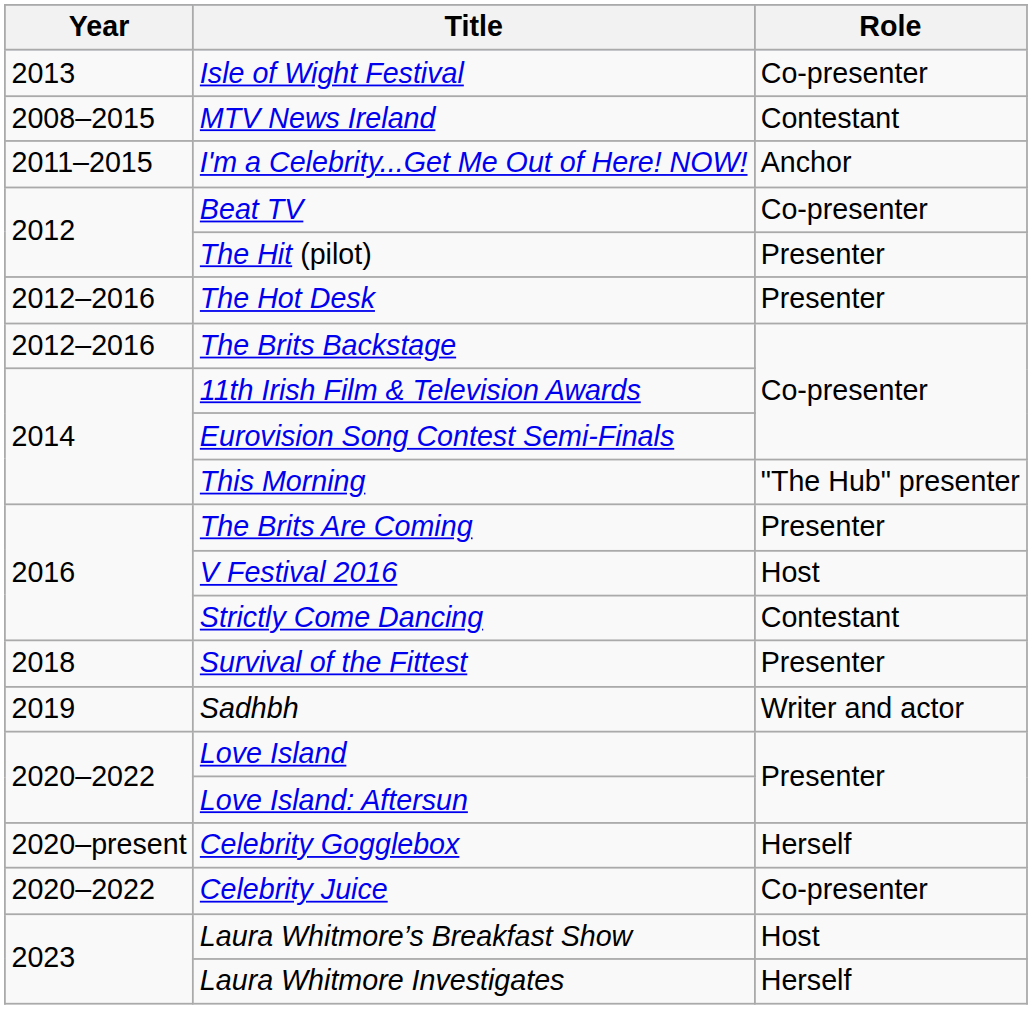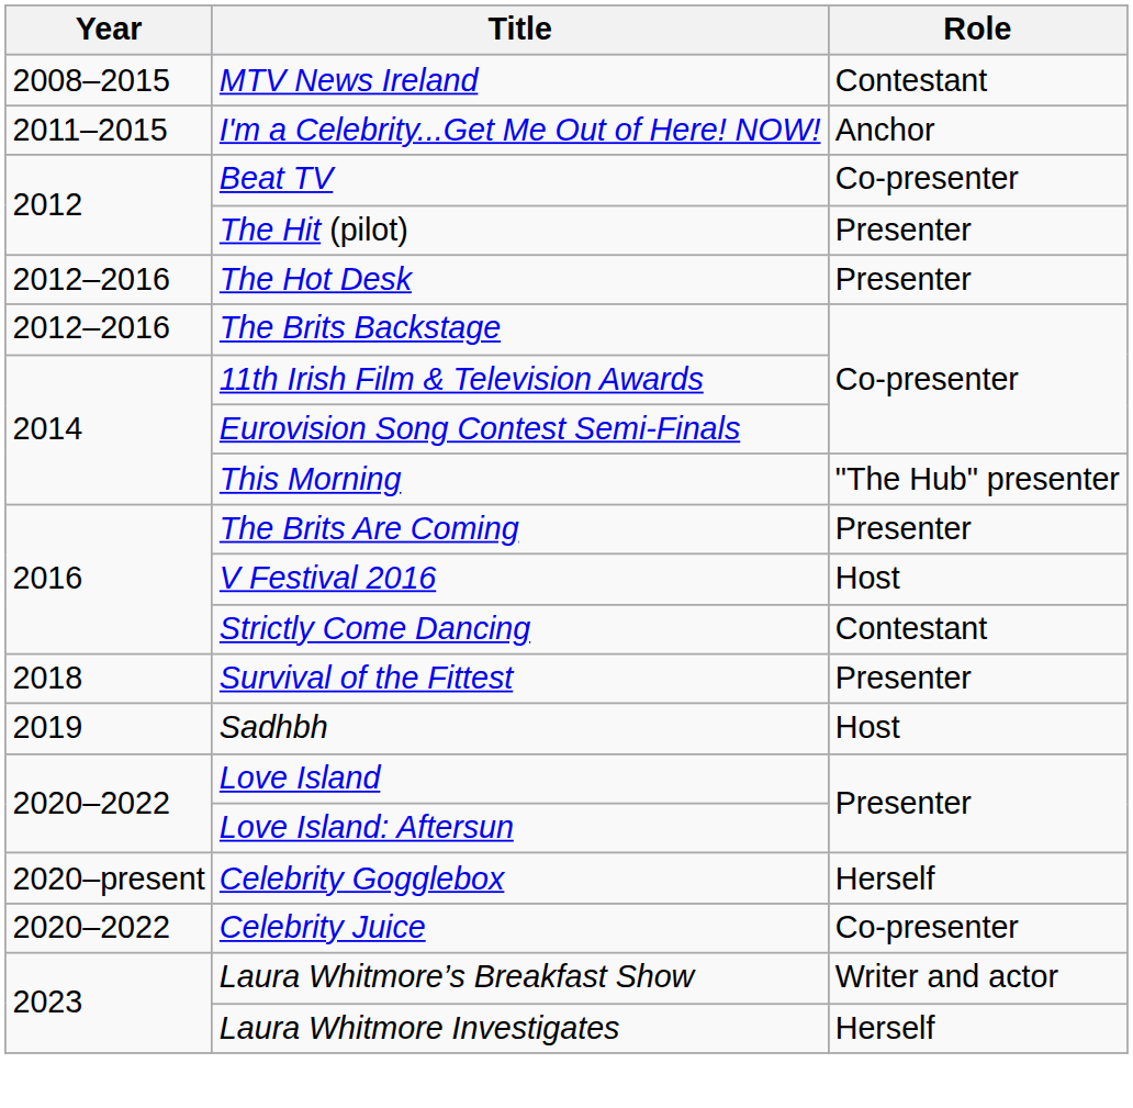 <table class="wikitable">
 <tr style="background:#b0c4de; text-align:center;">
 <th>Year</th>
 <th>Title</th>
 <th>Role</th>
-</tr>
-<tr>
-<td>2013</td>
-<td><em><a href='#'>Isle of Wight Festival</a></em></td>
-<td>Co-presenter</td>
 </tr>
 <tr>
 <td>2008–2015</td>
 <td><em><a href='#'>MTV News Ireland</a></em></td>
 <td>Contestant </td>
 </tr>
 <tr>
 <td>2011–2015</td>
 <td><em><a href='#'>I'm a Celebrity...Get Me Out of Here! NOW!</a></em></td>
 <td>Anchor</td>
 </tr>
 <tr>
 <td rowspan=2>2012</td>
 <td><em><a href='#'>Beat TV</a></em></td>
 <td>Co-presenter</td>
 </tr>
 <tr>
 <td><em><a href='#'>The Hit</a></em> (pilot)</td>
 <td>Presenter</td>
 </tr>
 <tr>
 <td>2012–2016</td>
 <td><em><a href='#'>The Hot Desk</a></em></td>
 <td>Presenter </td>
 </tr>
 <tr>
 <td>2012–2016</td>
 <td><em><a href='#'>The Brits Backstage</a></em></td>
 <td rowspan="3">Co-presenter</td>
 </tr>
 <tr>
 <td rowspan=3>2014</td>
 <td><em><a href='#'>11th Irish Film & Television Awards</a></em></td>
 </tr>
 <tr>
 <td><em><a href='#'>Eurovision Song Contest Semi-Finals</a></em></td>
 </tr>
 <tr>
 <td><em><a href='#'>This Morning</a></em></td>
 <td>"The Hub" presenter </td>
 </tr>
 <tr>
 <td rowspan=3>2016</td>
 <td><em><a href='#'>The Brits Are Coming</a></em></td>
 <td>Presenter </td>
 </tr>
 <tr>
 <td><em><a href='#'>V Festival 2016</a></em></td>
 <td>Host</td>
 </tr>
 <tr>
 <td><em><a href='#'>Strictly Come Dancing</a></em></td>
 <td>Contestant </td>
 </tr>
 <tr>
 <td>2018</td>
 <td><em><a href='#'>Survival of the Fittest</a></em></td>
 <td>Presenter</td>
 </tr>
 <tr>
 <td>2019</td>
 <td><em>Sadhbh</em></td>
-<td>Writer and actor</td>
+<td>Host</td>
 </tr>
 <tr>
 <td rowspan="2">2020–2022</td>
 <td><a href='#'><em>Love Island</em></a></td>
 <td rowspan=2>Presenter</td>
 </tr>
 <tr>
 <td><em><a href='#'>Love Island: Aftersun</a></em></td>
 </tr>
 <tr>
 <td>2020–present</td>
 <td><em><a href='#'>Celebrity Gogglebox</a></em></td>
 <td>Herself</td>
 </tr>
 <tr>
 <td>2020–2022</td>
 <td><em><a href='#'>Celebrity Juice</a></em></td>
 <td>Co-presenter</td>
 </tr>
 <tr>
 <td rowspan="2">2023</td>
 <td><em>Laura Whitmore’s Breakfast Show</em></td>
-<td>Host</td>
+<td>Writer and actor</td>
 </tr>
 <tr>
 <td><em>Laura Whitmore Investigates</em></td>
 <td>Herself</td>
 </tr>
 </table>
